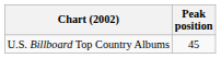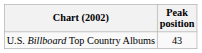 <table class="wikitable">
 <tr>
 <th>Chart (2002)</th>
 <th>Peak<br>position</th>
 </tr>
 <tr>
 <td>U.S. <em>Billboard</em> Top Country Albums</td>
-<td align="center">45</td>
+<td align="center">43</td>
 </tr>
 </table>
